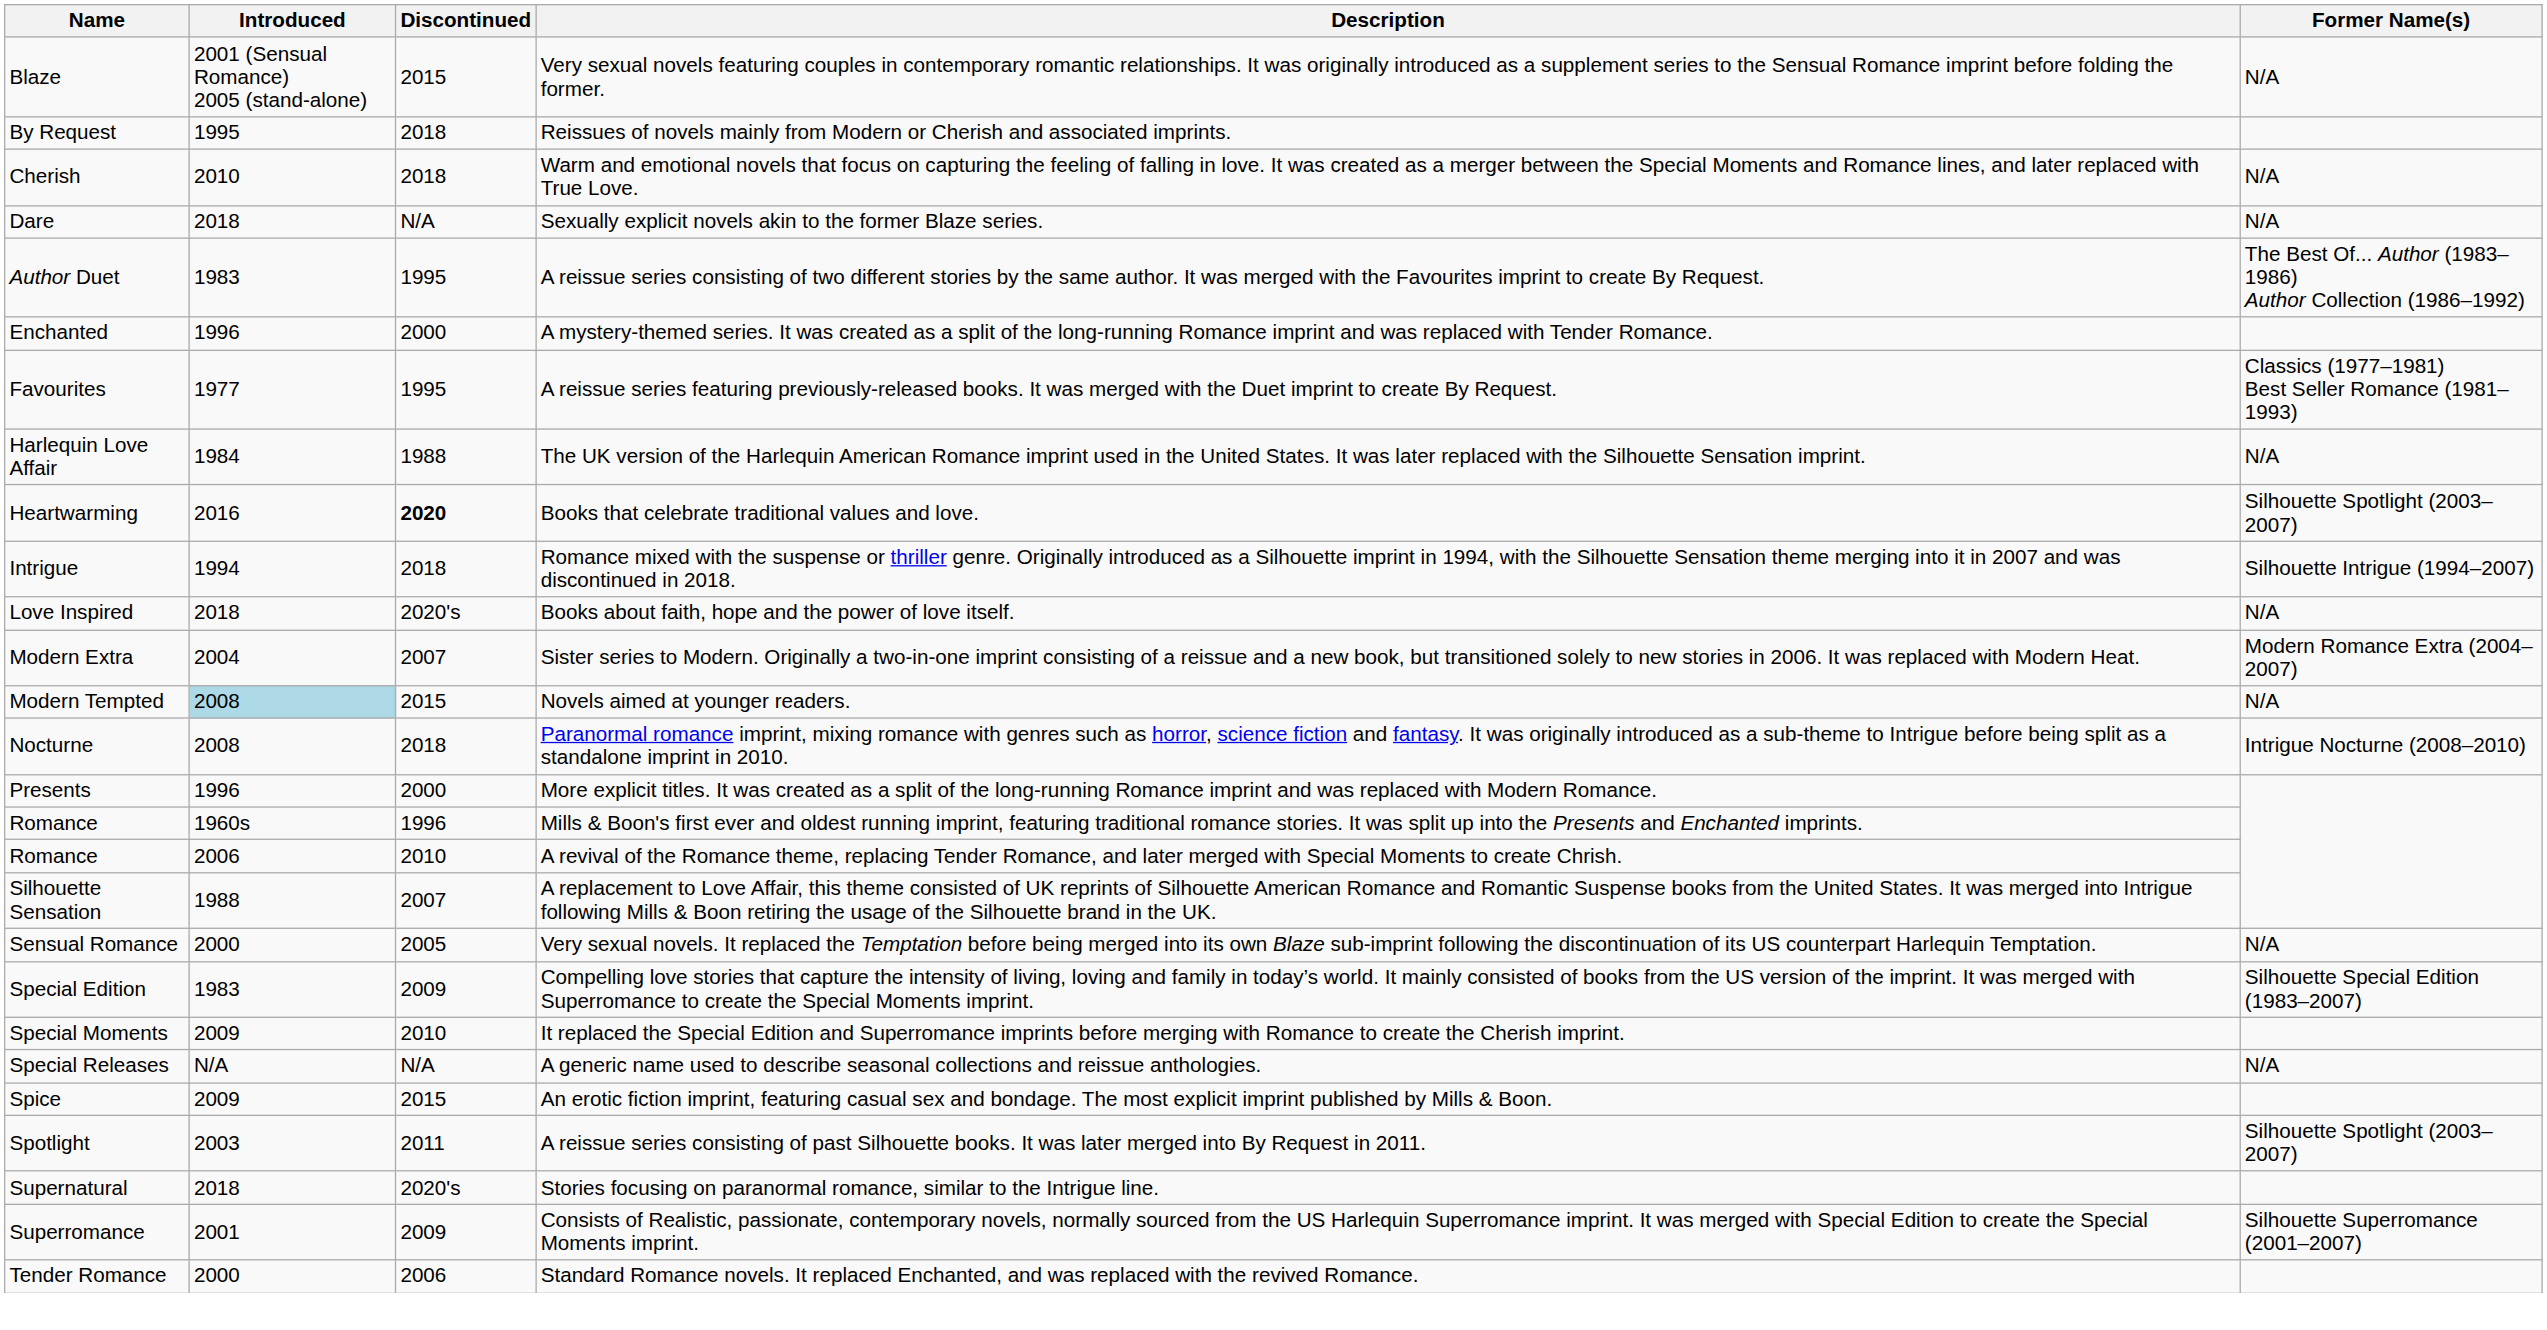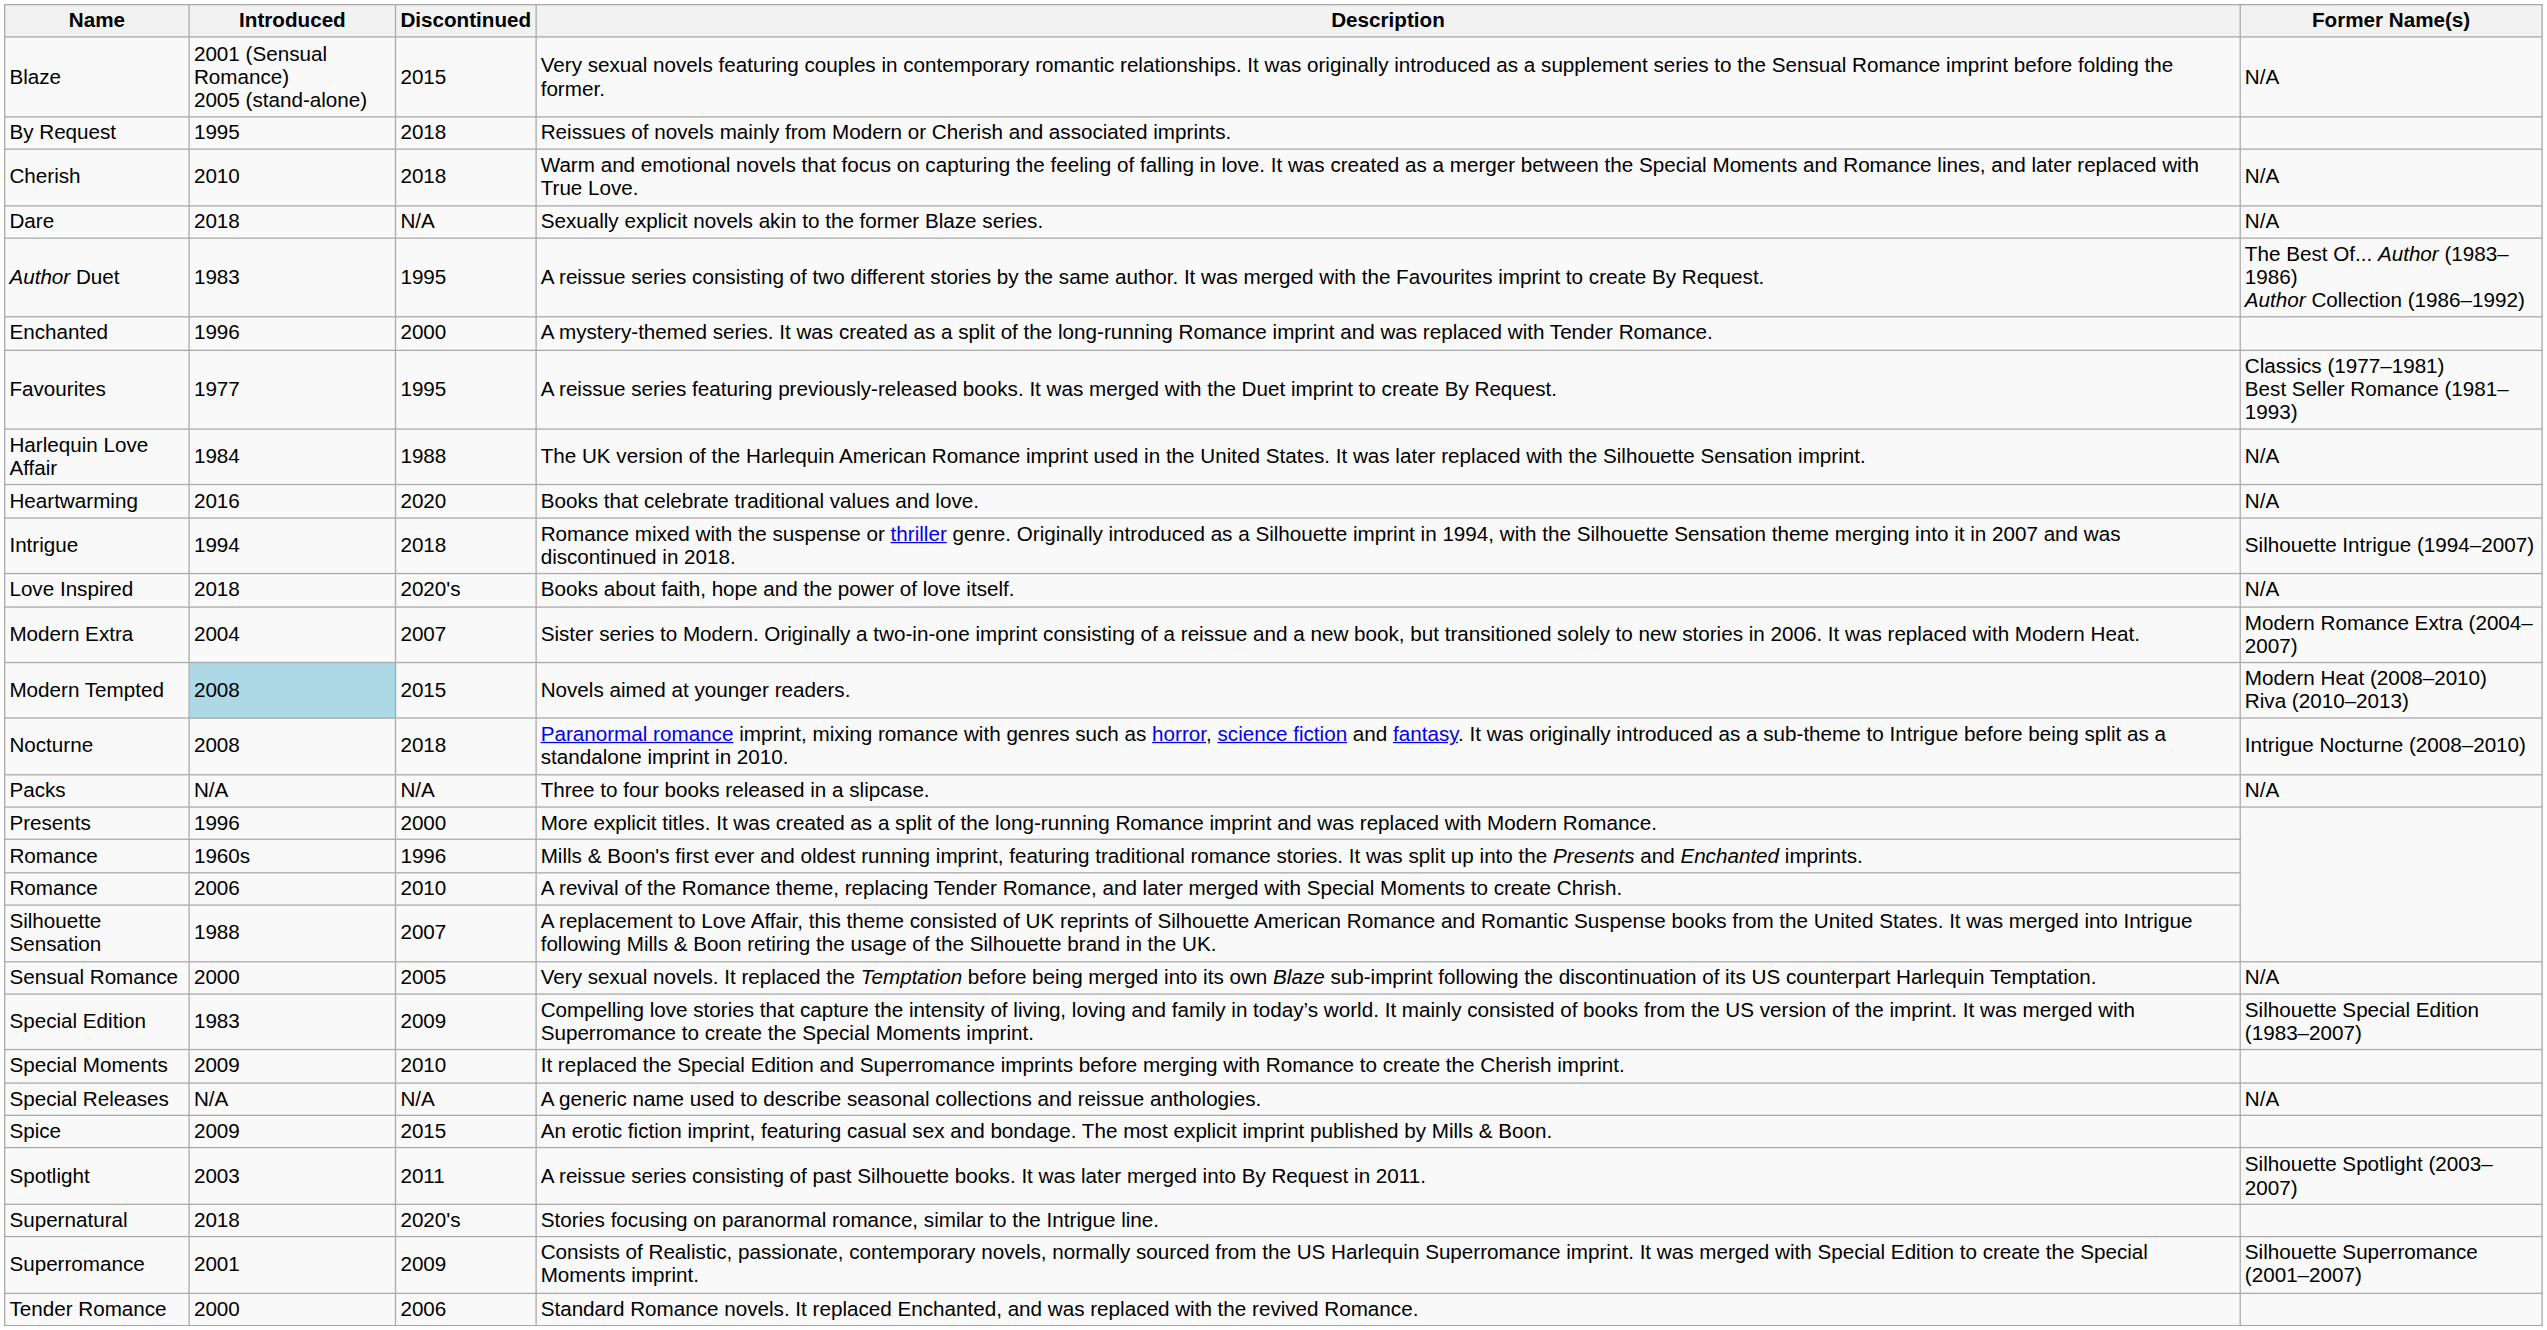 <table class="wikitable sortable">
 <tr>
 <th>Name</th>
 <th>Introduced</th>
 <th>Discontinued</th>
 <th>Description</th>
 <th>Former Name(s)</th>
 </tr>
 <tr>
 <td>Blaze</td>
 <td>2001 (Sensual Romance)<br>2005 (stand-alone)</td>
 <td>2015</td>
 <td>Very sexual novels featuring couples in contemporary romantic relationships. It was originally introduced as a supplement series to the Sensual Romance imprint before folding the former.</td>
 <td>N/A</td>
 </tr>
 <tr>
 <td>By Request</td>
 <td>1995</td>
 <td>2018</td>
 <td>Reissues of novels mainly from Modern or Cherish and associated imprints.</td>
 </tr>
 <tr>
 <td>Cherish</td>
 <td>2010</td>
 <td>2018</td>
 <td>Warm and emotional novels that focus on capturing the feeling of falling in love. It was created as a merger between the Special Moments and Romance lines, and later replaced with True Love.</td>
 <td>N/A</td>
 </tr>
 <tr>
 <td>Dare</td>
 <td>2018</td>
 <td>N/A</td>
 <td>Sexually explicit novels akin to the former Blaze series.</td>
 <td>N/A</td>
 </tr>
 <tr>
 <td><em>Author</em> Duet</td>
 <td>1983</td>
 <td>1995</td>
 <td>A reissue series consisting of two different stories by the same author. It was merged with the Favourites imprint to create By Request.</td>
 <td>The Best Of... <em>Author</em> (1983–1986)<br><em>Author</em> Collection (1986–1992)</td>
 </tr>
 <tr>
 <td>Enchanted</td>
 <td>1996</td>
 <td>2000</td>
 <td>A mystery-themed series. It was created as a split of the long-running Romance imprint and was replaced with Tender Romance.</td>
 </tr>
 <tr>
 <td>Favourites</td>
 <td>1977</td>
 <td>1995</td>
 <td>A reissue series featuring previously-released books. It was merged with the Duet imprint to create By Request.</td>
 <td>Classics (1977–1981)<br>Best Seller Romance (1981–1993)</td>
 </tr>
 <tr>
 <td>Harlequin Love Affair</td>
 <td>1984</td>
 <td>1988</td>
 <td>The UK version of the Harlequin American Romance imprint used in the United States. It was later replaced with the Silhouette Sensation imprint.</td>
 <td>N/A</td>
 </tr>
 <tr>
 <td>Heartwarming</td>
 <td>2016</td>
-<td><strong>2020</strong></td>
+<td>2020</td>
 <td>Books that celebrate traditional values and love.</td>
-<td>Silhouette Spotlight (2003–2007)</td>
+<td>N/A</td>
 </tr>
 <tr>
 <td>Intrigue</td>
 <td>1994</td>
 <td>2018</td>
 <td>Romance mixed with the suspense or <a href='#'>thriller</a> genre. Originally introduced as a Silhouette imprint in 1994, with the Silhouette Sensation theme merging into it in 2007 and was discontinued in 2018.</td>
 <td>Silhouette Intrigue (1994–2007)</td>
 </tr>
 <tr>
 <td>Love Inspired</td>
 <td>2018</td>
 <td>2020's</td>
 <td>Books about faith, hope and the power of love itself.</td>
 <td>N/A</td>
 </tr>
 <tr>
 <td>Modern Extra</td>
 <td>2004</td>
 <td>2007</td>
 <td>Sister series to Modern. Originally a two-in-one imprint consisting of a reissue and a new book, but transitioned solely to new stories in 2006. It was replaced with Modern Heat.</td>
 <td>Modern Romance Extra (2004–2007)</td>
 </tr>
 <tr>
 <td>Modern Tempted</td>
 <td style="background: lightblue;">2008</td>
 <td>2015</td>
 <td>Novels aimed at younger readers.</td>
-<td>N/A</td>
+<td>Modern Heat (2008–2010)<br>Riva (2010–2013)</td>
 </tr>
 <tr>
 <td>Nocturne</td>
 <td>2008</td>
 <td>2018</td>
 <td><a href='#'>Paranormal romance</a> imprint, mixing romance with genres such as <a href='#'>horror</a>, <a href='#'>science fiction</a> and <a href='#'>fantasy</a>. It was originally introduced as a sub-theme to Intrigue before being split as a standalone imprint in 2010.</td>
 <td>Intrigue Nocturne (2008–2010)</td>
+</tr>
+<tr>
+<td>Packs</td>
+<td>N/A</td>
+<td>N/A</td>
+<td>Three to four books released in a slipcase.</td>
+<td>N/A</td>
 </tr>
 <tr>
 <td>Presents</td>
 <td>1996</td>
 <td>2000</td>
 <td>More explicit titles. It was created as a split of the long-running Romance imprint and was replaced with Modern Romance.</td>
 </tr>
 <tr>
 <td>Romance</td>
 <td>1960s</td>
 <td>1996</td>
 <td>Mills & Boon's first ever and oldest running imprint, featuring traditional romance stories. It was split up into the <em>Presents</em> and <em>Enchanted</em> imprints.</td>
 </tr>
 <tr>
 <td>Romance</td>
 <td>2006</td>
 <td>2010</td>
 <td>A revival of the Romance theme, replacing Tender Romance, and later merged with Special Moments to create Chrish.</td>
 </tr>
 <tr>
 <td>Silhouette Sensation</td>
 <td>1988</td>
 <td>2007</td>
 <td>A replacement to Love Affair, this theme consisted of UK reprints of Silhouette American Romance and Romantic Suspense books from the United States. It was merged into Intrigue following Mills & Boon retiring the usage of the Silhouette brand in the UK.</td>
 </tr>
 <tr>
 <td>Sensual Romance</td>
 <td>2000</td>
 <td>2005</td>
 <td>Very sexual novels. It replaced the <em>Temptation</em> before being merged into its own <em>Blaze</em> sub-imprint following the discontinuation of its US counterpart Harlequin Temptation.</td>
 <td>N/A</td>
 </tr>
 <tr>
 <td>Special Edition</td>
 <td>1983</td>
 <td>2009</td>
 <td>Compelling love stories that capture the intensity of living, loving and family in today’s world. It mainly consisted of books from the US version of the imprint. It was merged with Superromance to create the Special Moments imprint.</td>
 <td>Silhouette Special Edition (1983–2007)</td>
 </tr>
 <tr>
 <td>Special Moments</td>
 <td>2009</td>
 <td>2010</td>
 <td>It replaced the Special Edition and Superromance imprints before merging with Romance to create the Cherish imprint.</td>
 </tr>
 <tr>
 <td>Special Releases</td>
 <td>N/A</td>
 <td>N/A</td>
 <td>A generic name used to describe seasonal collections and reissue anthologies.</td>
 <td>N/A</td>
 </tr>
 <tr>
 <td>Spice</td>
 <td>2009</td>
 <td>2015</td>
 <td>An erotic fiction imprint, featuring casual sex and bondage. The most explicit imprint published by Mills & Boon.</td>
 </tr>
 <tr>
 <td>Spotlight</td>
 <td>2003</td>
 <td>2011</td>
 <td>A reissue series consisting of past Silhouette books. It was later merged into By Request in 2011.</td>
 <td>Silhouette Spotlight (2003–2007)</td>
 </tr>
 <tr>
 <td>Supernatural</td>
 <td>2018</td>
 <td>2020's</td>
 <td>Stories focusing on paranormal romance, similar to the Intrigue line.</td>
 </tr>
 <tr>
 <td>Superromance</td>
 <td>2001</td>
 <td>2009</td>
 <td>Consists of Realistic, passionate, contemporary novels, normally sourced from the US Harlequin Superromance imprint. It was merged with Special Edition to create the Special Moments imprint.</td>
 <td>Silhouette Superromance (2001–2007)</td>
 </tr>
 <tr>
 <td>Tender Romance</td>
 <td>2000</td>
 <td>2006</td>
 <td>Standard Romance novels. It replaced Enchanted, and was replaced with the revived Romance.</td>
 </tr>
 </table>
